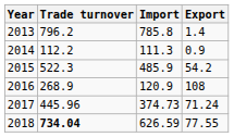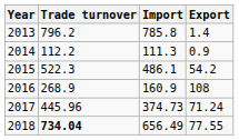 <table class="wikitable">
 <tr>
 <th>Year</th>
 <th>Trade turnover</th>
 <th>Import</th>
 <th>Export</th>
 </tr>
 <tr>
 <td>2013</td>
 <td>796.2</td>
 <td>785.8</td>
 <td>1.4</td>
 </tr>
 <tr>
 <td>2014</td>
 <td>112.2</td>
 <td>111.3</td>
 <td>0.9</td>
 </tr>
 <tr>
 <td>2015</td>
 <td>522.3</td>
-<td>485.9</td>
+<td>486.1</td>
 <td>54.2</td>
 </tr>
 <tr>
 <td>2016</td>
 <td>268.9</td>
-<td>120.9</td>
+<td>160.9</td>
 <td>108</td>
 </tr>
 <tr>
 <td>2017</td>
 <td>445.96</td>
 <td>374.73</td>
 <td>71.24</td>
 </tr>
 <tr>
 <td>2018</td>
 <td><strong>734.04</strong></td>
-<td>626.59</td>
+<td>656.49</td>
 <td>77.55</td>
 </tr>
 </table>
